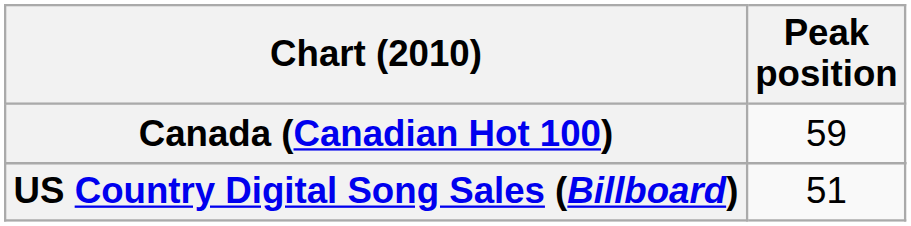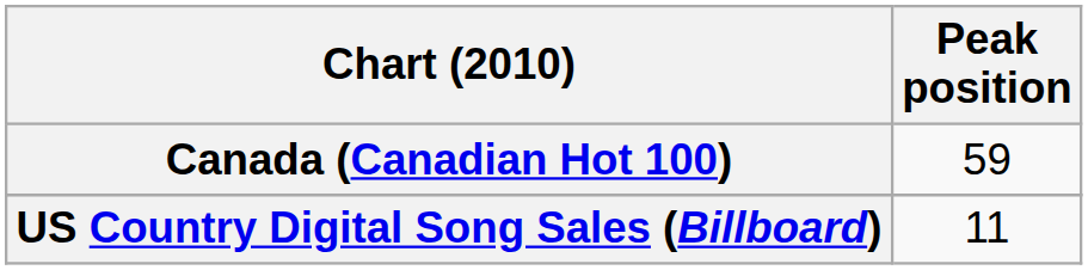 <table class="wikitable sortable plainrowheaders" style="text-align:center">
 <tr>
 <th scope="col">Chart (2010)</th>
 <th scope="col">Peak<br>position</th>
 </tr>
 <tr>
 <th scope="row">Canada (<a href='#'>Canadian Hot 100</a>)</th>
 <td>59</td>
 </tr>
 <tr>
 </tr>
 <tr>
 <th scope="row">US <a href='#'>Country Digital Song Sales</a> (<em><a href='#'>Billboard</a></em>)</th>
-<td>51</td>
+<td>11</td>
 </tr>
 </table>
